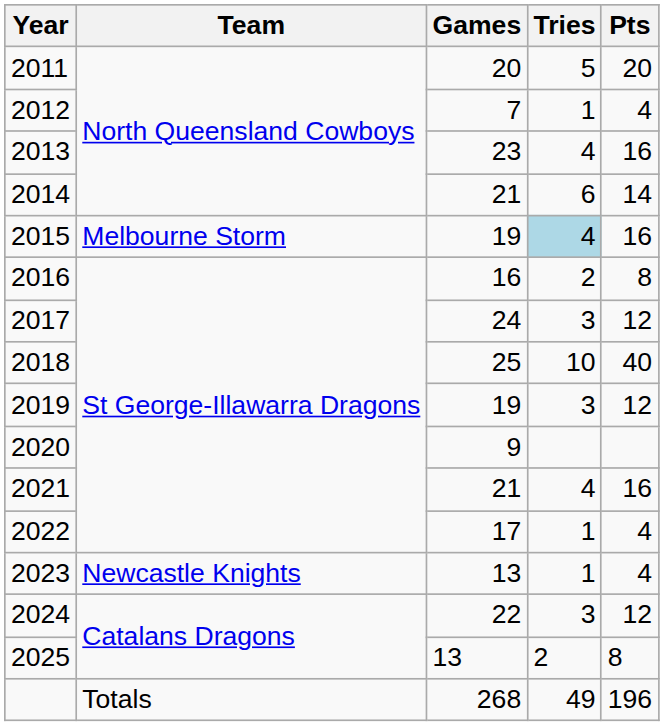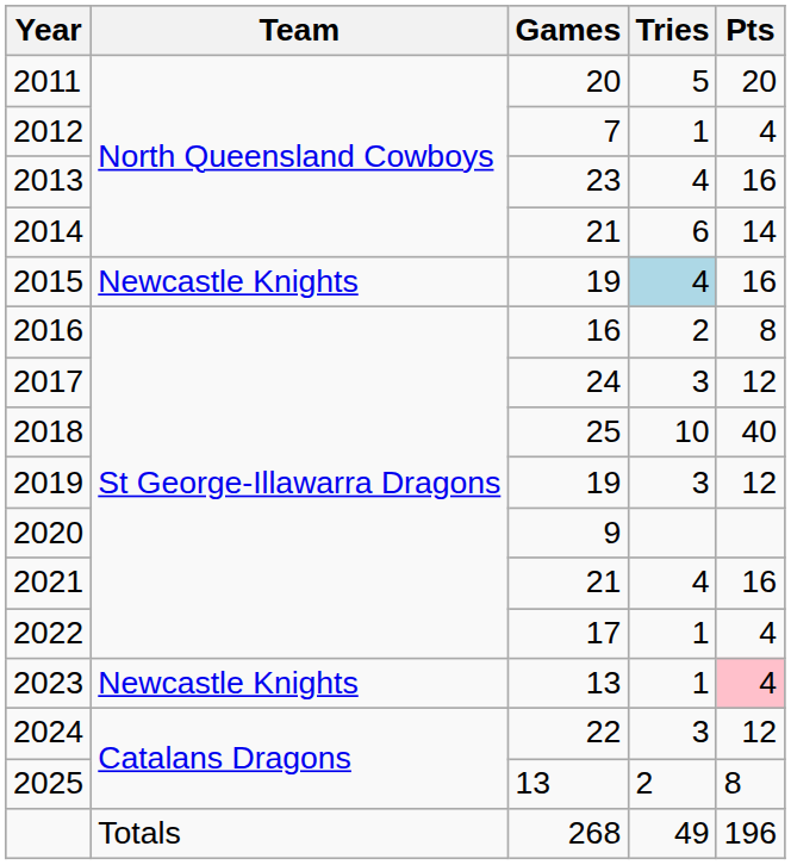 <table class="wikitable">
 <tr>
 <th>Year</th>
 <th>Team</th>
 <th>Games</th>
 <th>Tries</th>
 <th>Pts</th>
 </tr>
 <tr>
 <td>2011</td>
 <td rowspan="4"> <a href='#'>North Queensland Cowboys</a></td>
 <td align=right>20</td>
 <td align=right>5</td>
 <td align=right>20</td>
 </tr>
 <tr>
 <td>2012</td>
 <td align=right>7</td>
 <td align=right>1</td>
 <td align=right>4</td>
 </tr>
 <tr>
 <td>2013</td>
 <td align=right>23</td>
 <td align=right>4</td>
 <td align=right>16</td>
 </tr>
 <tr>
 <td>2014</td>
 <td align=right>21</td>
 <td align=right>6</td>
 <td align=right>14</td>
 </tr>
 <tr>
 <td>2015</td>
-<td> <a href='#'>Melbourne Storm</a></td>
+<td> <a href='#'>Newcastle Knights</a></td>
 <td align=right>19</td>
 <td align=right style="background: lightblue;">4</td>
 <td align=right>16</td>
 </tr>
 <tr>
 <td>2016</td>
 <td rowspan="7"> <a href='#'>St George-Illawarra Dragons</a></td>
 <td align=right>16</td>
 <td align=right>2</td>
 <td align=right>8</td>
 </tr>
 <tr>
 <td>2017</td>
 <td align=right>24</td>
 <td align=right>3</td>
 <td align=right>12</td>
 </tr>
 <tr>
 <td>2018</td>
 <td align=right>25</td>
 <td align=right>10</td>
 <td align=right>40</td>
 </tr>
 <tr>
 <td>2019</td>
 <td align=right>19</td>
 <td align=right>3</td>
 <td align=right>12</td>
 </tr>
 <tr>
 <td>2020</td>
 <td align=right>9</td>
 <td align=right></td>
 <td align=right></td>
 </tr>
 <tr>
 <td>2021</td>
 <td align=right>21</td>
 <td align=right>4</td>
 <td align=right>16</td>
 </tr>
 <tr>
 <td>2022</td>
 <td align=right>17</td>
 <td align=right>1</td>
 <td align=right>4</td>
 </tr>
 <tr>
 <td>2023</td>
 <td> <a href='#'>Newcastle Knights</a></td>
 <td align=right>13</td>
 <td align=right>1</td>
-<td align=right>4</td>
+<td align=right style="background: pink;">4</td>
 </tr>
 <tr>
 <td>2024</td>
 <td rowspan="2"> <a href='#'>Catalans Dragons</a></td>
 <td align=right>22</td>
 <td align=right>3</td>
 <td align=right>12</td>
 </tr>
 <tr>
 <td>2025</td>
 <td>13</td>
 <td>2</td>
 <td>8</td>
 </tr>
 <tr>
 <td></td>
 <td>Totals</td>
 <td align="right">268</td>
 <td align="right">49</td>
 <td align="right">196</td>
 </tr>
 </table>
